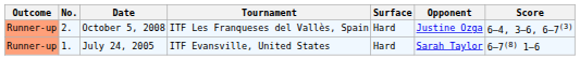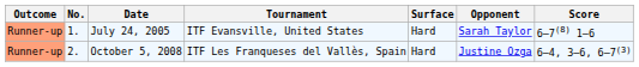 <table class="sortable wikitable" style=font-size:97%>
 <tr>
 <th>Outcome</th>
 <th>No.</th>
 <th>Date</th>
 <th>Tournament</th>
 <th>Surface</th>
 <th>Opponent</th>
 <th>Score</th>
 </tr>
 <tr style="background:#f0f8ff;">
 <td style="background:#ffa07a;">Runner-up</td>
+<td>1.</td>
+<td>July 24, 2005</td>
+<td>ITF Evansville, United States</td>
+<td>Hard</td>
+<td> <a href='#'>Sarah Taylor</a></td>
+<td>6–7<sup>(8)</sup> 1–6</td>
+</tr>
+<tr style="background:#f0f8ff;">
+<td style="background:#ffa07a;">Runner-up</td>
 <td>2.</td>
 <td>October 5, 2008</td>
 <td>ITF Les Franqueses del Vallès, Spain</td>
 <td>Hard</td>
 <td> <a href='#'>Justine Ozga</a></td>
 <td>6–4, 3–6, 6–7<sup>(3)</sup></td>
 </tr>
-<tr style="background:#f0f8ff;">
-<td style="background:#ffa07a;">Runner-up</td>
-<td>1.</td>
-<td>July 24, 2005</td>
-<td>ITF Evansville, United States</td>
-<td>Hard</td>
-<td> <a href='#'>Sarah Taylor</a></td>
-<td>6–7<sup>(8)</sup> 1–6</td>
-</tr>
 </table>
